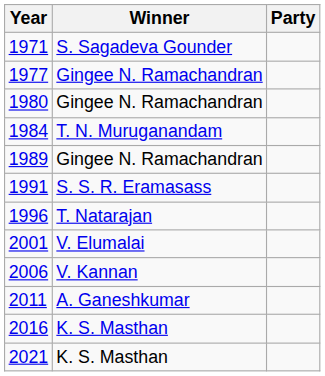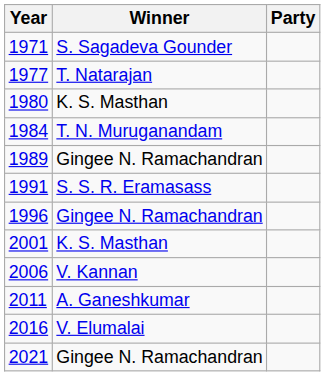 <table class="wikitable">
 <tr>
 <th>Year</th>
 <th>Winner</th>
 <th colspan="2">Party</th>
 </tr>
 <tr>
 <td><a href='#'>1971</a></td>
 <td><a href='#'>S. Sagadeva Gounder</a></td>
 <td></td>
 </tr>
 <tr>
 <td><a href='#'>1977</a></td>
-<td><a href='#'>Gingee N. Ramachandran</a></td>
+<td><a href='#'>T. Natarajan</a></td>
 <td></td>
 </tr>
 <tr>
 <td><a href='#'>1980</a></td>
-<td>Gingee N. Ramachandran</td>
+<td>K. S. Masthan</td>
 <td></td>
 </tr>
 <tr>
 <td><a href='#'>1984</a></td>
 <td><a href='#'>T. N. Muruganandam</a></td>
 <td></td>
 </tr>
 <tr>
 <td><a href='#'>1989</a></td>
 <td>Gingee N. Ramachandran</td>
 <td></td>
 </tr>
 <tr>
 <td><a href='#'>1991</a></td>
 <td><a href='#'>S. S. R. Eramasass</a></td>
 <td></td>
 </tr>
 <tr>
 <td><a href='#'>1996</a></td>
-<td><a href='#'>T. Natarajan</a></td>
+<td><a href='#'>Gingee N. Ramachandran</a></td>
 <td></td>
 </tr>
 <tr>
 <td><a href='#'>2001</a></td>
-<td><a href='#'>V. Elumalai</a></td>
+<td><a href='#'>K. S. Masthan</a></td>
 <td></td>
 </tr>
 <tr>
 <td><a href='#'>2006</a></td>
 <td><a href='#'>V. Kannan</a></td>
 <td></td>
 </tr>
 <tr>
 <td><a href='#'>2011</a></td>
 <td><a href='#'>A. Ganeshkumar</a></td>
 <td></td>
 </tr>
 <tr>
 <td><a href='#'>2016</a></td>
-<td><a href='#'>K. S. Masthan</a></td>
+<td><a href='#'>V. Elumalai</a></td>
 <td></td>
 </tr>
 <tr>
 <td><a href='#'>2021</a></td>
-<td>K. S. Masthan</td>
+<td>Gingee N. Ramachandran</td>
 <td></td>
 </tr>
 </table>
